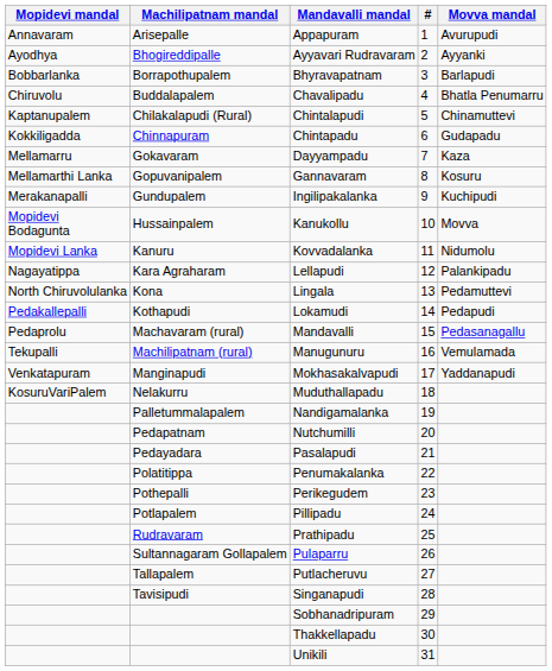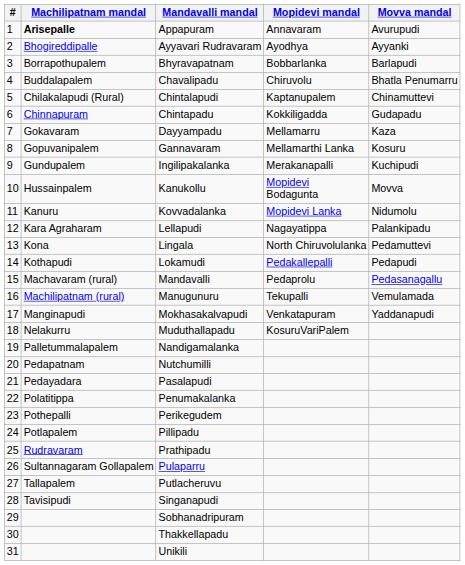 <table class="wikitable">
 <tr>
-<th><a href='#'>Mopidevi mandal</a></th>
+<th>#</th>
 <th><a href='#'>Machilipatnam mandal</a></th>
 <th><a href='#'>Mandavalli mandal</a></th>
-<th>#</th>
+<th><a href='#'>Mopidevi mandal</a></th>
 <th><a href='#'>Movva mandal</a></th>
 </tr>
 <tr>
+<td>1</td>
+<td><strong>Arisepalle</strong></td>
+<td>Appapuram</td>
 <td>Annavaram</td>
-<td>Arisepalle</td>
-<td>Appapuram</td>
-<td>1</td>
 <td>Avurupudi</td>
 </tr>
 <tr>
-<td>Ayodhya</td>
+<td>2</td>
 <td><a href='#'>Bhogireddipalle</a></td>
 <td>Ayyavari Rudravaram</td>
-<td>2</td>
+<td>Ayodhya</td>
 <td>Ayyanki</td>
 </tr>
 <tr>
-<td>Bobbarlanka</td>
+<td>3</td>
 <td>Borrapothupalem</td>
 <td>Bhyravapatnam</td>
-<td>3</td>
+<td>Bobbarlanka</td>
 <td>Barlapudi</td>
 </tr>
 <tr>
-<td>Chiruvolu</td>
+<td>4</td>
 <td>Buddalapalem</td>
 <td>Chavalipadu</td>
-<td>4</td>
+<td>Chiruvolu</td>
 <td>Bhatla Penumarru</td>
 </tr>
 <tr>
-<td>Kaptanupalem</td>
+<td>5</td>
 <td>Chilakalapudi (Rural)</td>
 <td>Chintalapudi</td>
-<td>5</td>
+<td>Kaptanupalem</td>
 <td>Chinamuttevi</td>
 </tr>
 <tr>
-<td>Kokkiligadda</td>
+<td>6</td>
 <td><a href='#'>Chinnapuram</a></td>
 <td>Chintapadu</td>
-<td>6</td>
+<td>Kokkiligadda</td>
 <td>Gudapadu</td>
 </tr>
 <tr>
-<td>Mellamarru</td>
+<td>7</td>
 <td>Gokavaram</td>
 <td>Dayyampadu</td>
-<td>7</td>
+<td>Mellamarru</td>
 <td>Kaza</td>
 </tr>
 <tr>
-<td>Mellamarthi Lanka</td>
+<td>8</td>
 <td>Gopuvanipalem</td>
 <td>Gannavaram</td>
-<td>8</td>
+<td>Mellamarthi Lanka</td>
 <td>Kosuru</td>
 </tr>
 <tr>
-<td>Merakanapalli</td>
+<td>9</td>
 <td>Gundupalem</td>
 <td>Ingilipakalanka</td>
-<td>9</td>
+<td>Merakanapalli</td>
 <td>Kuchipudi</td>
 </tr>
 <tr>
-<td><a href='#'>Mopidevi</a><br>Bodagunta</td>
+<td>10</td>
 <td>Hussainpalem</td>
 <td>Kanukollu</td>
-<td>10</td>
+<td><a href='#'>Mopidevi</a><br>Bodagunta</td>
 <td>Movva</td>
 </tr>
 <tr>
-<td><a href='#'>Mopidevi Lanka</a></td>
+<td>11</td>
 <td>Kanuru</td>
 <td>Kovvadalanka</td>
-<td>11</td>
+<td><a href='#'>Mopidevi Lanka</a></td>
 <td>Nidumolu</td>
 </tr>
 <tr>
-<td>Nagayatippa</td>
+<td>12</td>
 <td>Kara Agraharam</td>
 <td>Lellapudi</td>
-<td>12</td>
+<td>Nagayatippa</td>
 <td>Palankipadu</td>
 </tr>
 <tr>
-<td>North Chiruvolulanka</td>
+<td>13</td>
 <td>Kona</td>
 <td>Lingala</td>
-<td>13</td>
+<td>North Chiruvolulanka</td>
 <td>Pedamuttevi</td>
 </tr>
 <tr>
-<td><a href='#'>Pedakallepalli</a></td>
+<td>14</td>
 <td>Kothapudi</td>
 <td>Lokamudi</td>
-<td>14</td>
+<td><a href='#'>Pedakallepalli</a></td>
 <td>Pedapudi</td>
 </tr>
 <tr>
-<td>Pedaprolu</td>
+<td>15</td>
 <td>Machavaram (rural)</td>
 <td>Mandavalli</td>
-<td>15</td>
+<td>Pedaprolu</td>
 <td><a href='#'>Pedasanagallu</a></td>
 </tr>
 <tr>
-<td>Tekupalli</td>
+<td>16</td>
 <td><a href='#'>Machilipatnam (rural)</a></td>
 <td>Manugunuru</td>
-<td>16</td>
+<td>Tekupalli</td>
 <td>Vemulamada</td>
 </tr>
 <tr>
-<td>Venkatapuram</td>
+<td>17</td>
 <td>Manginapudi</td>
 <td>Mokhasakalvapudi</td>
-<td>17</td>
+<td>Venkatapuram</td>
 <td>Yaddanapudi</td>
 </tr>
 <tr>
-<td>KosuruVariPalem</td>
+<td>18</td>
 <td>Nelakurru</td>
 <td>Muduthallapadu</td>
-<td>18</td>
+<td>KosuruVariPalem</td>
 <td></td>
 </tr>
 <tr>
-<td></td>
+<td>19</td>
 <td>Palletummalapalem</td>
 <td>Nandigamalanka</td>
-<td>19</td>
+<td></td>
 <td></td>
 </tr>
 <tr>
-<td></td>
+<td>20</td>
 <td>Pedapatnam</td>
 <td>Nutchumilli</td>
-<td>20</td>
+<td></td>
 <td></td>
 </tr>
 <tr>
-<td></td>
+<td>21</td>
 <td>Pedayadara</td>
 <td>Pasalapudi</td>
-<td>21</td>
+<td></td>
 <td></td>
 </tr>
 <tr>
-<td></td>
+<td>22</td>
 <td>Polatitippa</td>
 <td>Penumakalanka</td>
-<td>22</td>
+<td></td>
 <td></td>
 </tr>
 <tr>
-<td></td>
+<td>23</td>
 <td>Pothepalli</td>
 <td>Perikegudem</td>
-<td>23</td>
+<td></td>
 <td></td>
 </tr>
 <tr>
-<td></td>
+<td>24</td>
 <td>Potlapalem</td>
 <td>Pillipadu</td>
-<td>24</td>
+<td></td>
 <td></td>
 </tr>
 <tr>
-<td></td>
+<td>25</td>
 <td><a href='#'>Rudravaram</a></td>
 <td>Prathipadu</td>
-<td>25</td>
+<td></td>
 <td></td>
 </tr>
 <tr>
-<td></td>
+<td>26</td>
 <td>Sultannagaram Gollapalem</td>
 <td><a href='#'>Pulaparru</a></td>
-<td>26</td>
+<td></td>
 <td></td>
 </tr>
 <tr>
-<td></td>
+<td>27</td>
 <td>Tallapalem</td>
 <td>Putlacheruvu</td>
-<td>27</td>
+<td></td>
 <td></td>
 </tr>
 <tr>
-<td></td>
+<td>28</td>
 <td>Tavisipudi</td>
 <td>Singanapudi</td>
-<td>28</td>
+<td></td>
 <td></td>
 </tr>
 <tr>
-<td></td>
+<td>29</td>
 <td></td>
 <td>Sobhanadripuram</td>
-<td>29</td>
+<td></td>
 <td></td>
 </tr>
 <tr>
-<td></td>
+<td>30</td>
 <td></td>
 <td>Thakkellapadu</td>
-<td>30</td>
+<td></td>
 <td></td>
 </tr>
 <tr>
-<td></td>
+<td>31</td>
 <td></td>
 <td>Unikili</td>
-<td>31</td>
+<td></td>
 <td></td>
 </tr>
 </table>
